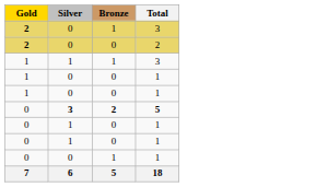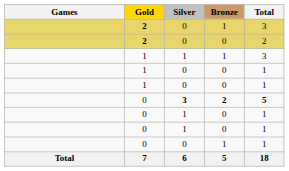 <table class="wikitable" style="text-align:center; font-size:90%;">
 <tr>
+<th style="width:13em;">Games</th>
 <th style="width:4em; background:gold;">Gold</th>
 <th style="width:4em; background:silver;">Silver</th>
 <th style="width:4em; background:#cc9966;">Bronze</th>
 <th style="width:4em;">Total</th>
 </tr>
 <tr style="background:#E9D66B">
+<td align=left></td>
 <td><strong>2</strong></td>
 <td>0</td>
 <td>1</td>
 <td>3</td>
 </tr>
 <tr style="background:#E9D66B">
+<td align=left></td>
 <td><strong>2</strong></td>
 <td>0</td>
 <td>0</td>
 <td>2</td>
 </tr>
 <tr>
+<td align=left></td>
 <td>1</td>
 <td>1</td>
 <td>1</td>
 <td>3</td>
 </tr>
 <tr>
+<td align=left></td>
 <td>1</td>
 <td>0</td>
 <td>0</td>
 <td>1</td>
 </tr>
 <tr>
+<td align=left></td>
 <td>1</td>
 <td>0</td>
 <td>0</td>
 <td>1</td>
 </tr>
 <tr>
+<td align=left></td>
 <td>0</td>
 <td><strong>3</strong></td>
 <td><strong>2</strong></td>
 <td><strong>5</strong></td>
 </tr>
 <tr>
+<td align=left></td>
 <td>0</td>
 <td>1</td>
 <td>0</td>
 <td>1</td>
 </tr>
 <tr>
+<td align=left></td>
 <td>0</td>
 <td>1</td>
 <td>0</td>
 <td>1</td>
 </tr>
 <tr>
+<td align=left></td>
 <td>0</td>
 <td>0</td>
 <td>1</td>
 <td>1</td>
 </tr>
 <tr>
+<th>Total</th>
 <th>7</th>
 <th>6</th>
 <th>5</th>
 <th>18</th>
 </tr>
 </table>
